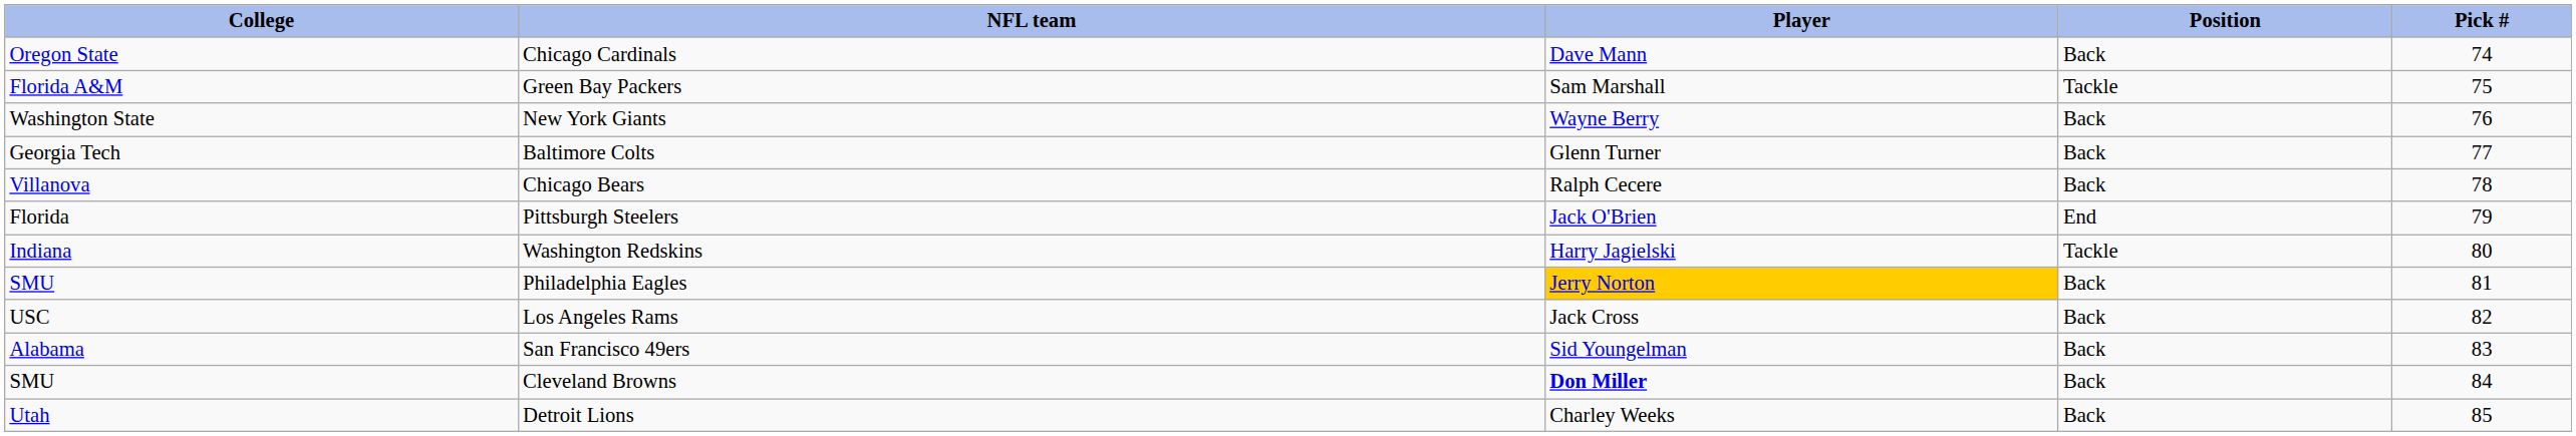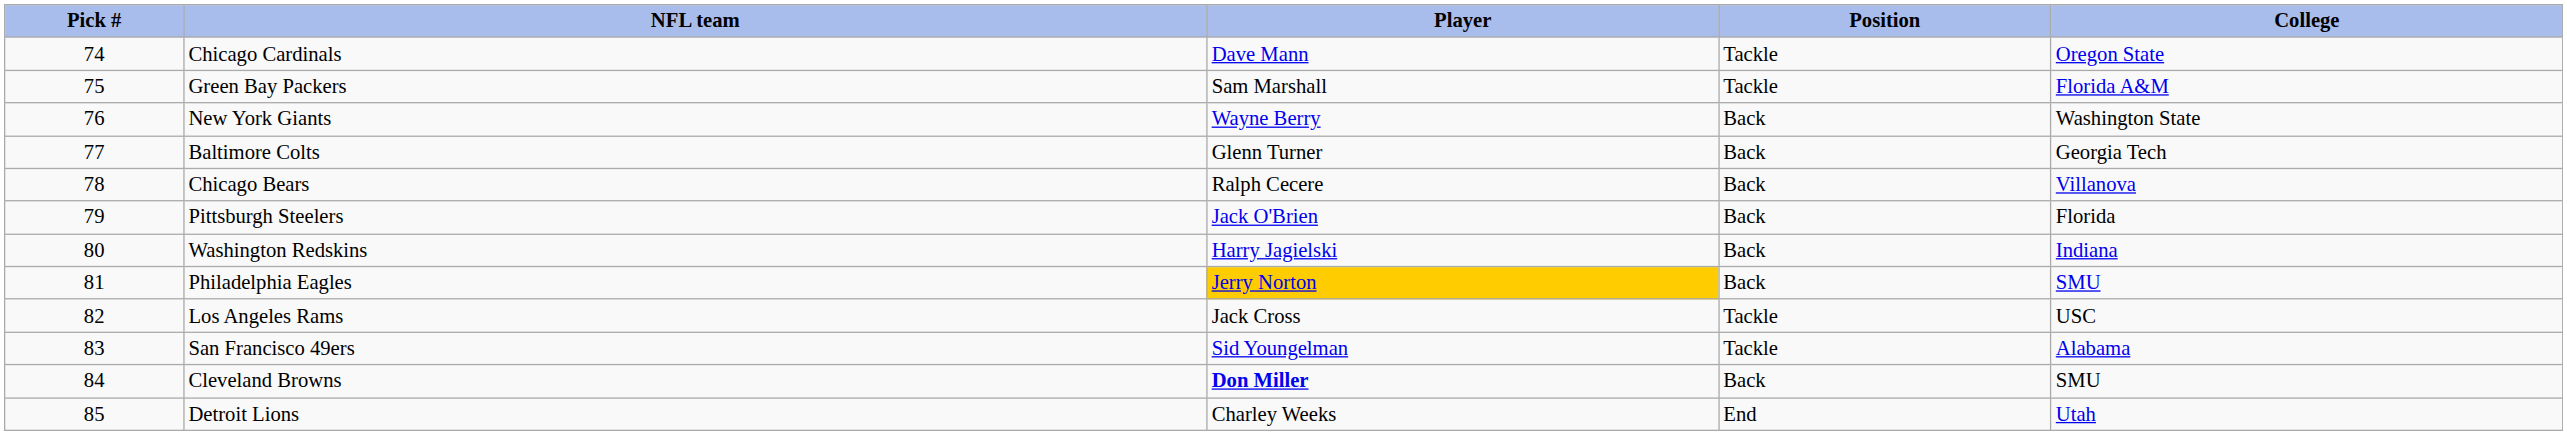 <table class="wikitable sortable sortable" style="width: 100%">
 <tr>
-<th style="background:#A8BDEC;">College</th>
+<th style="background:#a8bdec; width:7%;">Pick #</th>
 <th style="width:40%; background:#a8bdec;">NFL team</th>
 <th style="width:20%; background:#a8bdec;">Player</th>
 <th style="width:13%; background:#a8bdec;">Position</th>
-<th style="background:#a8bdec; width:7%;">Pick #</th>
+<th style="background:#A8BDEC;">College</th>
 </tr>
 <tr>
-<td><a href='#'>Oregon State</a></td>
+<td align=center>74</td>
 <td>Chicago Cardinals</td>
 <td><a href='#'>Dave Mann</a></td>
-<td>Back</td>
-<td align=center>74</td>
+<td>Tackle</td>
+<td><a href='#'>Oregon State</a></td>
 </tr>
 <tr>
-<td><a href='#'>Florida A&M</a></td>
+<td align=center>75</td>
 <td>Green Bay Packers</td>
 <td>Sam Marshall</td>
 <td>Tackle</td>
-<td align=center>75</td>
+<td><a href='#'>Florida A&M</a></td>
 </tr>
 <tr>
-<td>Washington State</td>
+<td align=center>76</td>
 <td>New York Giants</td>
 <td><a href='#'>Wayne Berry</a></td>
 <td>Back</td>
-<td align=center>76</td>
+<td>Washington State</td>
 </tr>
 <tr>
-<td>Georgia Tech</td>
+<td align=center>77</td>
 <td>Baltimore Colts</td>
 <td>Glenn Turner</td>
 <td>Back</td>
-<td align=center>77</td>
+<td>Georgia Tech</td>
 </tr>
 <tr>
-<td><a href='#'>Villanova</a></td>
+<td align=center>78</td>
 <td>Chicago Bears</td>
 <td>Ralph Cecere</td>
 <td>Back</td>
-<td align=center>78</td>
+<td><a href='#'>Villanova</a></td>
 </tr>
 <tr>
-<td>Florida</td>
+<td align=center>79</td>
 <td>Pittsburgh Steelers</td>
 <td><a href='#'>Jack O'Brien</a></td>
-<td>End</td>
-<td align=center>79</td>
+<td>Back</td>
+<td>Florida</td>
 </tr>
 <tr>
-<td><a href='#'>Indiana</a></td>
+<td align=center>80</td>
 <td>Washington Redskins</td>
 <td><a href='#'>Harry Jagielski</a></td>
-<td>Tackle</td>
-<td align=center>80</td>
+<td>Back</td>
+<td><a href='#'>Indiana</a></td>
 </tr>
 <tr>
-<td><a href='#'>SMU</a></td>
+<td align=center>81</td>
 <td>Philadelphia Eagles</td>
 <td style="background:#fc0;"><a href='#'>Jerry Norton</a></td>
 <td>Back</td>
-<td align=center>81</td>
+<td><a href='#'>SMU</a></td>
 </tr>
 <tr>
-<td>USC</td>
+<td align=center>82</td>
 <td>Los Angeles Rams</td>
 <td>Jack Cross</td>
-<td>Back</td>
-<td align=center>82</td>
+<td>Tackle</td>
+<td>USC</td>
 </tr>
 <tr>
-<td><a href='#'>Alabama</a></td>
+<td align=center>83</td>
 <td>San Francisco 49ers</td>
 <td><a href='#'>Sid Youngelman</a></td>
-<td>Back</td>
-<td align=center>83</td>
+<td>Tackle</td>
+<td><a href='#'>Alabama</a></td>
 </tr>
 <tr>
-<td>SMU</td>
+<td align=center>84</td>
 <td>Cleveland Browns</td>
 <td><strong><a href='#'>Don Miller</a></strong></td>
 <td>Back</td>
-<td align=center>84</td>
+<td>SMU</td>
 </tr>
 <tr>
-<td><a href='#'>Utah</a></td>
+<td align=center>85</td>
 <td>Detroit Lions</td>
 <td>Charley Weeks</td>
-<td>Back</td>
-<td align=center>85</td>
+<td>End</td>
+<td><a href='#'>Utah</a></td>
 </tr>
 </table>
